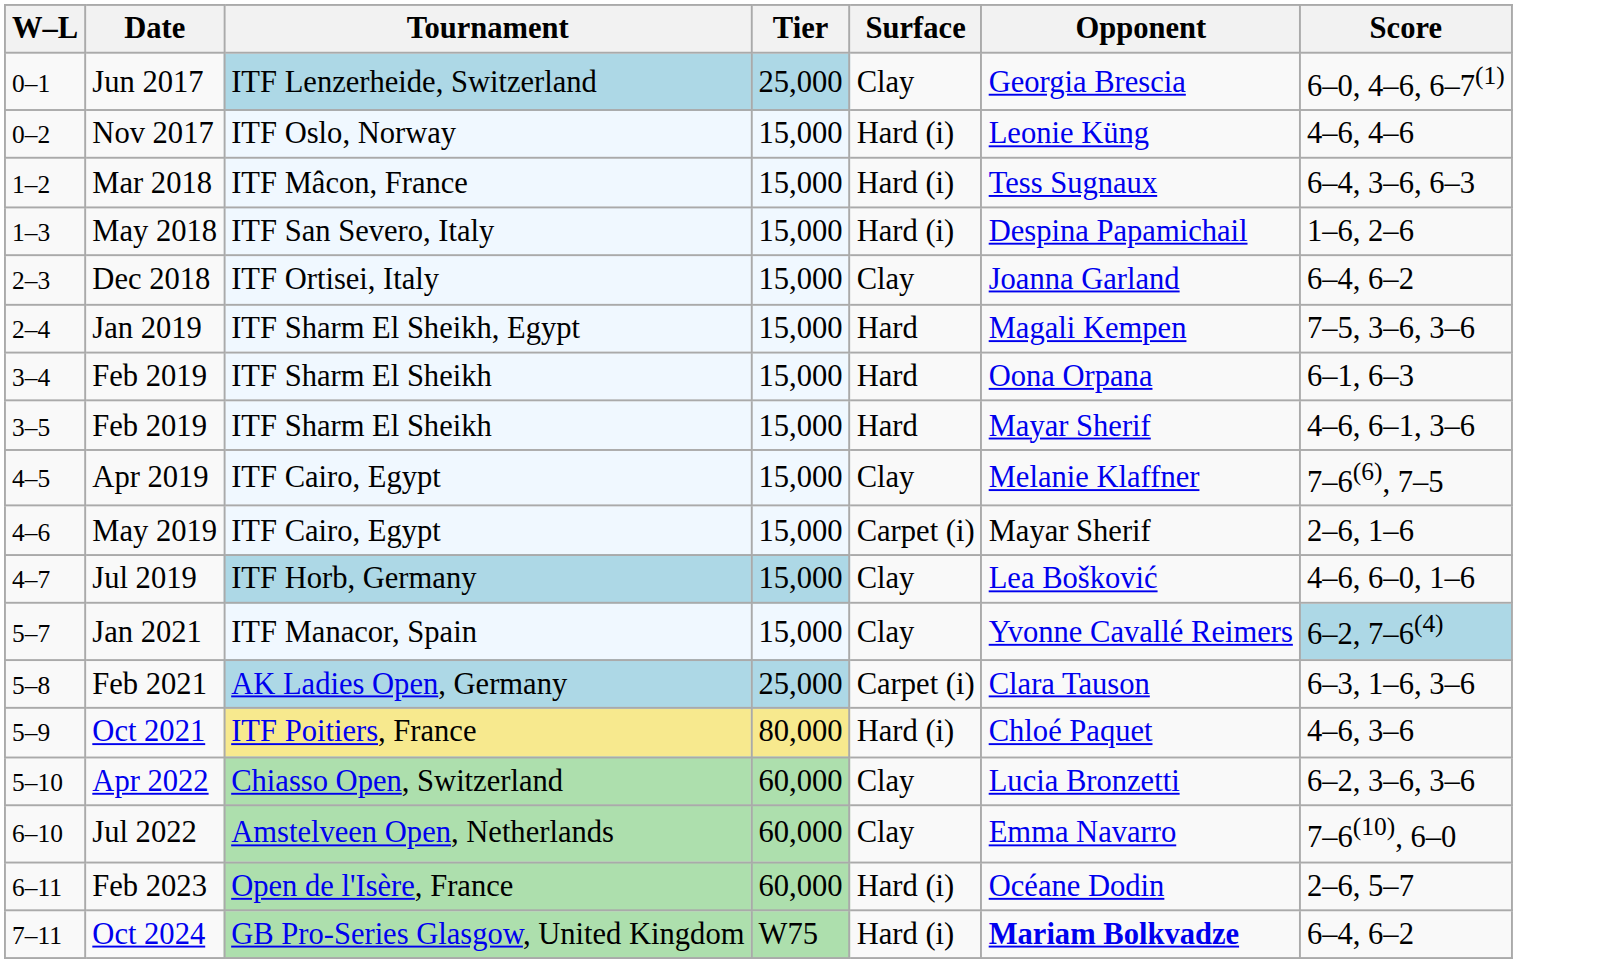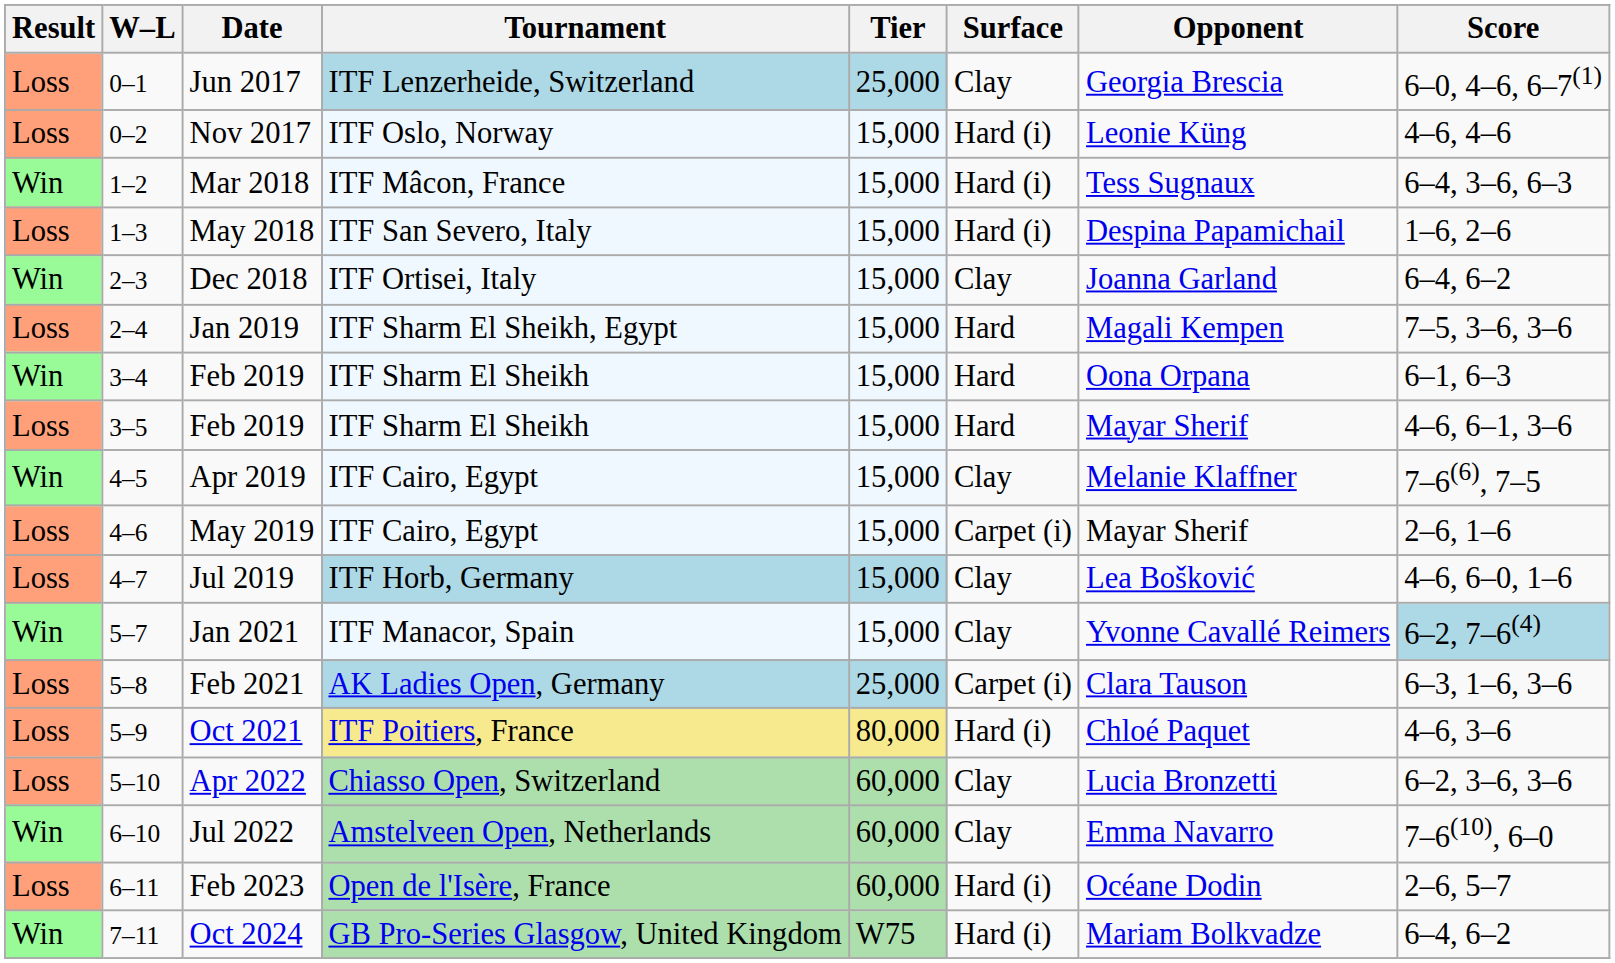 <table class="sortable wikitable">
 <tr>
+<th>Result</th>
 <th class="unsortable">W–L</th>
 <th>Date</th>
 <th>Tournament</th>
 <th>Tier</th>
 <th>Surface</th>
 <th>Opponent</th>
 <th class="unsortable">Score</th>
 </tr>
 <tr>
+<td bgcolor="FFA07A">Loss</td>
 <td><small>0–1</small></td>
 <td>Jun 2017</td>
 <td style="background:lightblue;">ITF Lenzerheide, Switzerland</td>
 <td style="background:lightblue;">25,000</td>
 <td>Clay</td>
 <td> <a href='#'>Georgia Brescia</a></td>
 <td>6–0, 4–6, 6–7<sup>(1)</sup></td>
 </tr>
 <tr>
+<td bgcolor="FFA07A">Loss</td>
 <td><small>0–2</small></td>
 <td>Nov 2017</td>
 <td style="background:#f0f8ff;">ITF Oslo, Norway</td>
 <td style="background:#f0f8ff;">15,000</td>
 <td>Hard (i)</td>
 <td> <a href='#'>Leonie Küng</a></td>
 <td>4–6, 4–6</td>
 </tr>
 <tr>
+<td style="background:#98fb98;">Win</td>
 <td><small>1–2</small></td>
 <td>Mar 2018</td>
 <td style="background:#f0f8ff;">ITF Mâcon, France</td>
 <td style="background:#f0f8ff;">15,000</td>
 <td>Hard (i)</td>
 <td> <a href='#'>Tess Sugnaux</a></td>
 <td>6–4, 3–6, 6–3</td>
 </tr>
 <tr>
+<td bgcolor="FFA07A">Loss</td>
 <td><small>1–3</small></td>
 <td>May 2018</td>
 <td style="background:#f0f8ff;">ITF San Severo, Italy</td>
 <td style="background:#f0f8ff;">15,000</td>
 <td>Hard (i)</td>
 <td> <a href='#'>Despina Papamichail</a></td>
 <td>1–6, 2–6</td>
 </tr>
 <tr>
+<td style="background:#98fb98;">Win</td>
 <td><small>2–3</small></td>
 <td>Dec 2018</td>
 <td style="background:#f0f8ff;">ITF Ortisei, Italy</td>
 <td style="background:#f0f8ff;">15,000</td>
 <td>Clay</td>
 <td> <a href='#'>Joanna Garland</a></td>
 <td>6–4, 6–2</td>
 </tr>
 <tr>
+<td bgcolor="FFA07A">Loss</td>
 <td><small>2–4</small></td>
 <td>Jan 2019</td>
 <td style="background:#f0f8ff;">ITF Sharm El Sheikh, Egypt</td>
 <td style="background:#f0f8ff;">15,000</td>
 <td>Hard</td>
 <td> <a href='#'>Magali Kempen</a></td>
 <td>7–5, 3–6, 3–6</td>
 </tr>
 <tr>
+<td style="background:#98fb98;">Win</td>
 <td><small>3–4</small></td>
 <td>Feb 2019</td>
 <td style="background:#f0f8ff;">ITF Sharm El Sheikh</td>
 <td style="background:#f0f8ff;">15,000</td>
 <td>Hard</td>
 <td> <a href='#'>Oona Orpana</a></td>
 <td>6–1, 6–3</td>
 </tr>
 <tr>
+<td bgcolor="FFA07A">Loss</td>
 <td><small>3–5</small></td>
 <td>Feb 2019</td>
 <td style="background:#f0f8ff;">ITF Sharm El Sheikh</td>
 <td style="background:#f0f8ff;">15,000</td>
 <td>Hard</td>
 <td> <a href='#'>Mayar Sherif</a></td>
 <td>4–6, 6–1, 3–6</td>
 </tr>
 <tr>
+<td style="background:#98fb98;">Win</td>
 <td><small>4–5</small></td>
 <td>Apr 2019</td>
 <td style="background:#f0f8ff;">ITF Cairo, Egypt</td>
 <td style="background:#f0f8ff;">15,000</td>
 <td>Clay</td>
 <td> <a href='#'>Melanie Klaffner</a></td>
 <td>7–6<sup>(6)</sup>, 7–5</td>
 </tr>
 <tr>
+<td bgcolor="FFA07A">Loss</td>
 <td><small>4–6</small></td>
 <td>May 2019</td>
 <td style="background:#f0f8ff;">ITF Cairo, Egypt</td>
 <td style="background:#f0f8ff;">15,000</td>
 <td>Carpet (i)</td>
 <td> Mayar Sherif</td>
 <td>2–6, 1–6</td>
 </tr>
 <tr>
+<td bgcolor="FFA07A">Loss</td>
 <td><small>4–7</small></td>
 <td>Jul 2019</td>
 <td style="background:lightblue;">ITF Horb, Germany</td>
 <td style="background:lightblue;">15,000</td>
 <td>Clay</td>
 <td> <a href='#'>Lea Bošković</a></td>
 <td>4–6, 6–0, 1–6</td>
 </tr>
 <tr>
+<td style="background:#98fb98;">Win</td>
 <td><small>5–7</small></td>
 <td>Jan 2021</td>
 <td style="background:#f0f8ff;">ITF Manacor, Spain</td>
 <td style="background:#f0f8ff;">15,000</td>
 <td>Clay</td>
 <td> <a href='#'>Yvonne Cavallé Reimers</a></td>
 <td style="background: lightblue;">6–2, 7–6<sup>(4)</sup></td>
 </tr>
 <tr>
+<td bgcolor="FFA07A">Loss</td>
 <td><small>5–8</small></td>
 <td>Feb 2021</td>
 <td style="background:lightblue;"><a href='#'>AK Ladies Open</a>, Germany</td>
 <td style="background:lightblue;">25,000</td>
 <td>Carpet (i)</td>
 <td> <a href='#'>Clara Tauson</a></td>
 <td>6–3, 1–6, 3–6</td>
 </tr>
 <tr>
+<td bgcolor="FFA07A">Loss</td>
 <td><small>5–9</small></td>
 <td><a href='#'>Oct 2021</a></td>
 <td style="background:#f7e98e;"><a href='#'>ITF Poitiers</a>, France</td>
 <td style="background:#f7e98e;">80,000</td>
 <td>Hard (i)</td>
 <td> <a href='#'>Chloé Paquet</a></td>
 <td>4–6, 3–6</td>
 </tr>
 <tr>
+<td bgcolor="FFA07A">Loss</td>
 <td><small>5–10</small></td>
 <td><a href='#'>Apr 2022</a></td>
 <td style="background:#addfad;"><a href='#'>Chiasso Open</a>, Switzerland</td>
 <td style="background:#addfad;">60,000</td>
 <td>Clay</td>
 <td> <a href='#'>Lucia Bronzetti</a></td>
 <td>6–2, 3–6, 3–6</td>
 </tr>
 <tr>
+<td style="background:#98fb98;">Win</td>
 <td><small>6–10</small></td>
 <td>Jul 2022</td>
 <td style="background:#addfad;"><a href='#'>Amstelveen Open</a>, Netherlands</td>
 <td style="background:#addfad;">60,000</td>
 <td>Clay</td>
 <td> <a href='#'>Emma Navarro</a></td>
 <td>7–6<sup>(10)</sup>, 6–0</td>
 </tr>
 <tr>
+<td bgcolor="FFA07A">Loss</td>
 <td><small>6–11</small></td>
 <td>Feb 2023</td>
 <td style="background:#addfad;"><a href='#'>Open de l'Isère</a>, France</td>
 <td style="background:#addfad;">60,000</td>
 <td>Hard (i)</td>
 <td> <a href='#'>Océane Dodin</a></td>
 <td>2–6, 5–7</td>
 </tr>
 <tr>
+<td style="background:#98fb98;">Win</td>
 <td><small>7–11</small></td>
 <td><a href='#'>Oct 2024</a></td>
 <td style="background:#addfad;"><a href='#'>GB Pro-Series Glasgow</a>, United Kingdom</td>
 <td style="background:#addfad;">W75</td>
 <td>Hard (i)</td>
-<td><strong> <a href='#'>Mariam Bolkvadze</a></strong></td>
+<td> <a href='#'>Mariam Bolkvadze</a></td>
 <td>6–4, 6–2</td>
 </tr>
 </table>
